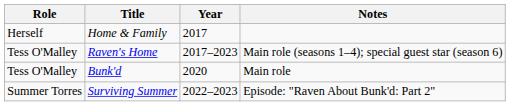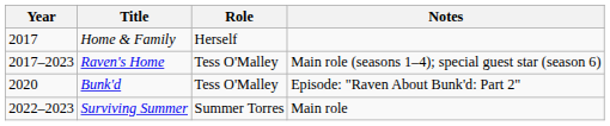 <table class="wikitable sortable">
 <tr>
+<th>Year</th>
+<th>Title</th>
 <th>Role</th>
-<th>Title</th>
-<th>Year</th>
 <th class="unsortable">Notes</th>
 </tr>
 <tr>
+<td>2017</td>
+<td><em>Home & Family</em></td>
 <td>Herself</td>
-<td><em>Home & Family</em></td>
-<td>2017</td>
 <td></td>
 </tr>
 <tr>
+<td>2017–2023</td>
+<td><em><a href='#'>Raven's Home</a></em></td>
 <td>Tess O'Malley</td>
-<td><em><a href='#'>Raven's Home</a></em></td>
-<td>2017–2023</td>
 <td>Main role (seasons 1–4); special guest star (season 6)</td>
 </tr>
 <tr>
+<td>2020</td>
+<td><em><a href='#'>Bunk'd</a></em></td>
 <td>Tess O'Malley</td>
-<td><em><a href='#'>Bunk'd</a></em></td>
-<td>2020</td>
+<td>Episode: "Raven About Bunk'd: Part 2"</td>
+</tr>
+<tr>
+<td>2022–2023</td>
+<td><em><a href='#'>Surviving Summer</a></em></td>
+<td>Summer Torres</td>
 <td>Main role</td>
 </tr>
-<tr>
-<td>Summer Torres</td>
-<td><em><a href='#'>Surviving Summer</a></em></td>
-<td>2022–2023</td>
-<td>Episode: "Raven About Bunk'd: Part 2"</td>
-</tr>
 </table>
